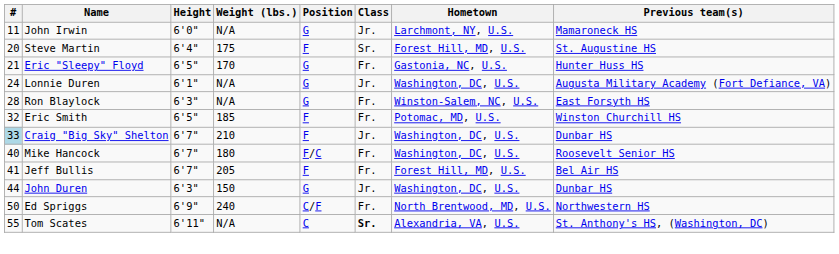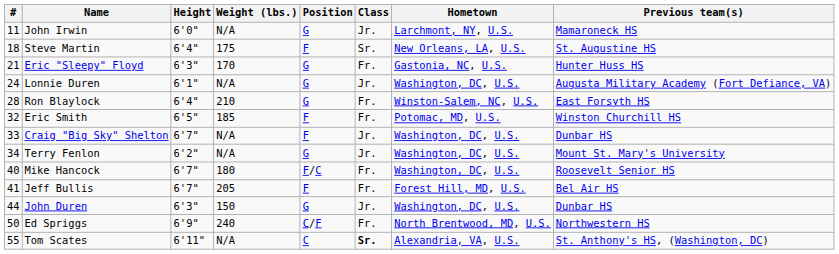 <table class="wikitable" style="font-size: 90%">
 <tr>
 <th>#</th>
 <th>Name</th>
 <th>Height</th>
 <th>Weight (lbs.)</th>
 <th>Position</th>
 <th>Class</th>
 <th>Hometown</th>
 <th>Previous team(s)</th>
 </tr>
 <tr>
 <td>11</td>
 <td>John Irwin</td>
 <td>6'0"</td>
 <td>N/A</td>
 <td><a href='#'>G</a></td>
 <td>Jr.</td>
 <td><a href='#'>Larchmont, NY</a>, <a href='#'>U.S.</a></td>
 <td><a href='#'>Mamaroneck HS</a></td>
 </tr>
 <tr>
-<td>20</td>
+<td>18</td>
 <td>Steve Martin</td>
 <td>6'4"</td>
 <td>175</td>
 <td><a href='#'>F</a></td>
 <td>Sr.</td>
-<td><a href='#'>Forest Hill, MD</a>, <a href='#'>U.S.</a></td>
+<td><a href='#'>New Orleans, LA</a>, <a href='#'>U.S.</a></td>
 <td><a href='#'>St. Augustine HS</a></td>
 </tr>
 <tr>
 <td>21</td>
 <td><a href='#'>Eric "Sleepy" Floyd</a></td>
-<td>6'5"</td>
+<td>6'3"</td>
 <td>170</td>
 <td><a href='#'>G</a></td>
 <td>Fr.</td>
 <td><a href='#'>Gastonia, NC</a>, <a href='#'>U.S.</a></td>
 <td><a href='#'>Hunter Huss HS</a></td>
 </tr>
 <tr>
 <td>24</td>
 <td>Lonnie Duren</td>
 <td>6'1"</td>
 <td>N/A</td>
 <td><a href='#'>G</a></td>
 <td>Jr.</td>
 <td><a href='#'>Washington, DC</a>, <a href='#'>U.S.</a></td>
 <td><a href='#'>Augusta Military Academy</a> (<a href='#'>Fort Defiance, VA</a>)</td>
 </tr>
 <tr>
 <td>28</td>
 <td>Ron Blaylock</td>
-<td>6'3"</td>
-<td>N/A</td>
+<td>6'4"</td>
+<td>210</td>
 <td><a href='#'>G</a></td>
 <td>Fr.</td>
 <td><a href='#'>Winston-Salem, NC</a>, <a href='#'>U.S.</a></td>
 <td><a href='#'>East Forsyth HS</a></td>
 </tr>
 <tr>
 <td>32</td>
 <td>Eric Smith</td>
 <td>6'5"</td>
 <td>185</td>
 <td><a href='#'>F</a></td>
 <td>Fr.</td>
 <td><a href='#'>Potomac, MD</a>, <a href='#'>U.S.</a></td>
 <td><a href='#'>Winston Churchill HS</a></td>
 </tr>
 <tr>
-<td style="background: lightblue;">33</td>
+<td>33</td>
 <td><a href='#'>Craig "Big Sky" Shelton</a></td>
 <td>6'7"</td>
-<td>210</td>
+<td>N/A</td>
 <td><a href='#'>F</a></td>
 <td>Jr.</td>
 <td><a href='#'>Washington, DC</a>, <a href='#'>U.S.</a></td>
 <td><a href='#'>Dunbar HS</a></td>
+</tr>
+<tr>
+<td>34</td>
+<td>Terry Fenlon</td>
+<td>6'2"</td>
+<td>N/A</td>
+<td><a href='#'>G</a></td>
+<td>Jr.</td>
+<td><a href='#'>Washington, DC</a>, <a href='#'>U.S.</a></td>
+<td><a href='#'>Mount St. Mary's University</a></td>
 </tr>
 <tr>
 <td>40</td>
 <td>Mike Hancock</td>
 <td>6'7"</td>
 <td>180</td>
 <td><a href='#'>F</a>/<a href='#'>C</a></td>
 <td>Fr.</td>
 <td><a href='#'>Washington, DC</a>, <a href='#'>U.S.</a></td>
 <td><a href='#'>Roosevelt Senior HS</a></td>
 </tr>
 <tr>
 <td>41</td>
 <td>Jeff Bullis</td>
 <td>6'7"</td>
 <td>205</td>
 <td><a href='#'>F</a></td>
 <td>Fr.</td>
 <td><a href='#'>Forest Hill, MD</a>, <a href='#'>U.S.</a></td>
 <td><a href='#'>Bel Air HS</a></td>
 </tr>
 <tr>
 <td>44</td>
 <td><a href='#'>John Duren</a></td>
 <td>6'3"</td>
 <td>150</td>
 <td><a href='#'>G</a></td>
 <td>Jr.</td>
 <td><a href='#'>Washington, DC</a>, <a href='#'>U.S.</a></td>
 <td><a href='#'>Dunbar HS</a></td>
 </tr>
 <tr>
 <td>50</td>
 <td>Ed Spriggs</td>
 <td>6'9"</td>
 <td>240</td>
 <td><a href='#'>C</a>/<a href='#'>F</a></td>
 <td>Fr.</td>
 <td><a href='#'>North Brentwood, MD</a>, <a href='#'>U.S.</a></td>
 <td><a href='#'>Northwestern HS</a></td>
 </tr>
 <tr>
 <td>55</td>
 <td>Tom Scates</td>
 <td>6'11"</td>
 <td>N/A</td>
 <td><a href='#'>C</a></td>
 <td><strong>Sr.</strong></td>
 <td><a href='#'>Alexandria, VA</a>, <a href='#'>U.S.</a></td>
 <td><a href='#'>St. Anthony's HS</a>, (<a href='#'>Washington, DC</a>)</td>
 </tr>
 </table>
